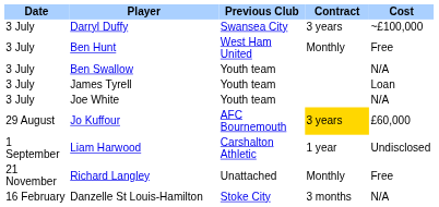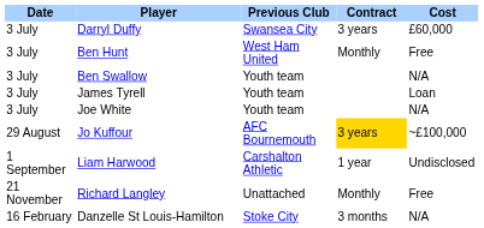 <table border="0" cellspacing="0" cellpadding="2">
 <tr bgcolor=AAD0FF>
 <th width=15%>Date</th>
 <th width=35%>Player</th>
 <th width=20%>Previous Club</th>
 <th width=15%>Contract</th>
 <th width=15%>Cost</th>
 </tr>
 <tr>
 <td>3 July</td>
 <td> <a href='#'>Darryl Duffy</a></td>
 <td><a href='#'>Swansea City</a></td>
 <td>3 years</td>
-<td>~£100,000</td>
+<td>£60,000</td>
 </tr>
 <tr>
 <td>3 July</td>
 <td> <a href='#'>Ben Hunt</a></td>
 <td><a href='#'>West Ham United</a></td>
 <td>Monthly</td>
 <td>Free</td>
 </tr>
 <tr>
 <td>3 July</td>
 <td> <a href='#'>Ben Swallow</a></td>
 <td>Youth team</td>
 <td></td>
 <td>N/A</td>
 </tr>
 <tr>
 <td>3 July</td>
 <td> James Tyrell</td>
 <td>Youth team</td>
 <td></td>
 <td>Loan</td>
 </tr>
 <tr>
 <td>3 July</td>
 <td> Joe White</td>
 <td>Youth team</td>
 <td></td>
 <td>N/A</td>
 </tr>
 <tr>
 <td>29 August</td>
 <td> <a href='#'>Jo Kuffour</a></td>
 <td><a href='#'>AFC Bournemouth</a></td>
 <td style="background: gold;">3 years</td>
-<td>£60,000</td>
+<td>~£100,000</td>
 </tr>
 <tr>
 <td>1 September</td>
 <td> <a href='#'>Liam Harwood</a></td>
 <td><a href='#'>Carshalton Athletic</a></td>
 <td>1 year</td>
 <td>Undisclosed</td>
 </tr>
 <tr>
 <td>21 November</td>
 <td> <a href='#'>Richard Langley</a></td>
 <td>Unattached</td>
 <td>Monthly</td>
 <td>Free</td>
 </tr>
 <tr>
 <td>16 February</td>
 <td> Danzelle St Louis-Hamilton</td>
 <td><a href='#'>Stoke City</a></td>
 <td>3 months</td>
 <td>N/A</td>
 </tr>
 </table>
